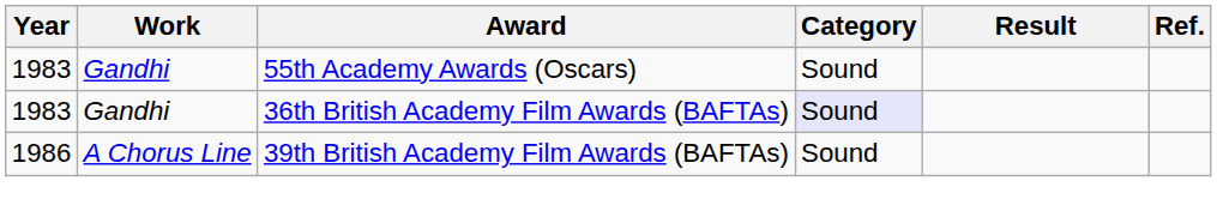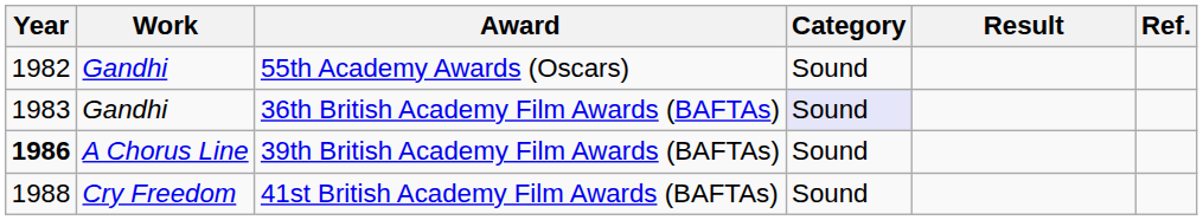 <table class="wikitable plainrowheaders">
 <tr>
 <th>Year</th>
 <th>Work</th>
 <th>Award</th>
 <th>Category</th>
 <th style="min-width: 8em">Result</th>
 <th>Ref.</th>
 </tr>
 <tr>
-<td>1983</td>
+<td>1982</td>
 <td><em><a href='#'>Gandhi</a></em></td>
 <td><a href='#'>55th Academy Awards</a> (Oscars)</td>
 <td>Sound</td>
 <td></td>
 <td></td>
 </tr>
 <tr>
 <td>1983</td>
 <td><em>Gandhi</em></td>
 <td><a href='#'>36th British Academy Film Awards</a> (<a href='#'>BAFTAs</a>)</td>
 <td style="background: lavender;">Sound</td>
 <td></td>
 <td></td>
 </tr>
 <tr>
-<td>1986</td>
+<td><strong>1986</strong></td>
 <td><em><a href='#'>A Chorus Line</a></em></td>
 <td><a href='#'>39th British Academy Film Awards</a> (BAFTAs)</td>
 <td>Sound</td>
 <td></td>
 <td></td>
 </tr>
+<tr>
+<td>1988</td>
+<td><em><a href='#'>Cry Freedom</a></em></td>
+<td><a href='#'>41st British Academy Film Awards</a> (BAFTAs)</td>
+<td>Sound</td>
+<td></td>
+<td></td>
+</tr>
 </table>
